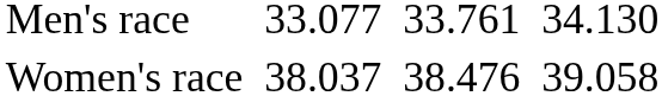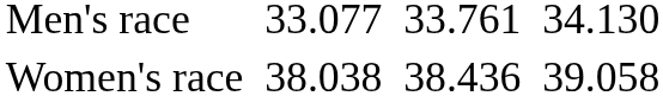 <table>
 <tr>
 <td>Men's race</td>
 <td></td>
 <td>33.077</td>
 <td></td>
 <td>33.761</td>
 <td></td>
 <td>34.130</td>
 </tr>
 <tr>
 <td>Women's race</td>
 <td></td>
-<td>38.037</td>
+<td>38.038</td>
 <td></td>
-<td>38.476</td>
+<td>38.436</td>
 <td></td>
 <td>39.058</td>
 </tr>
 </table>
